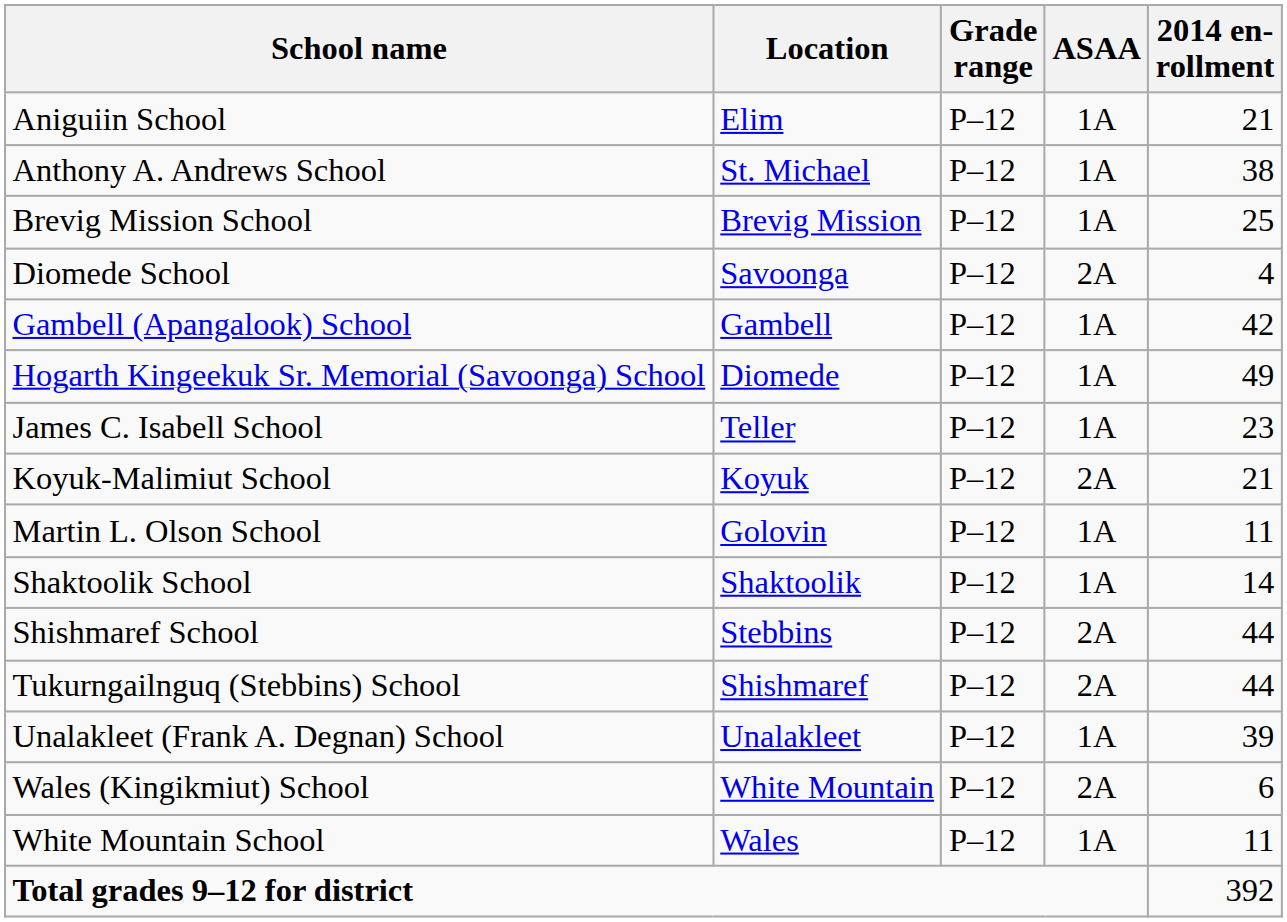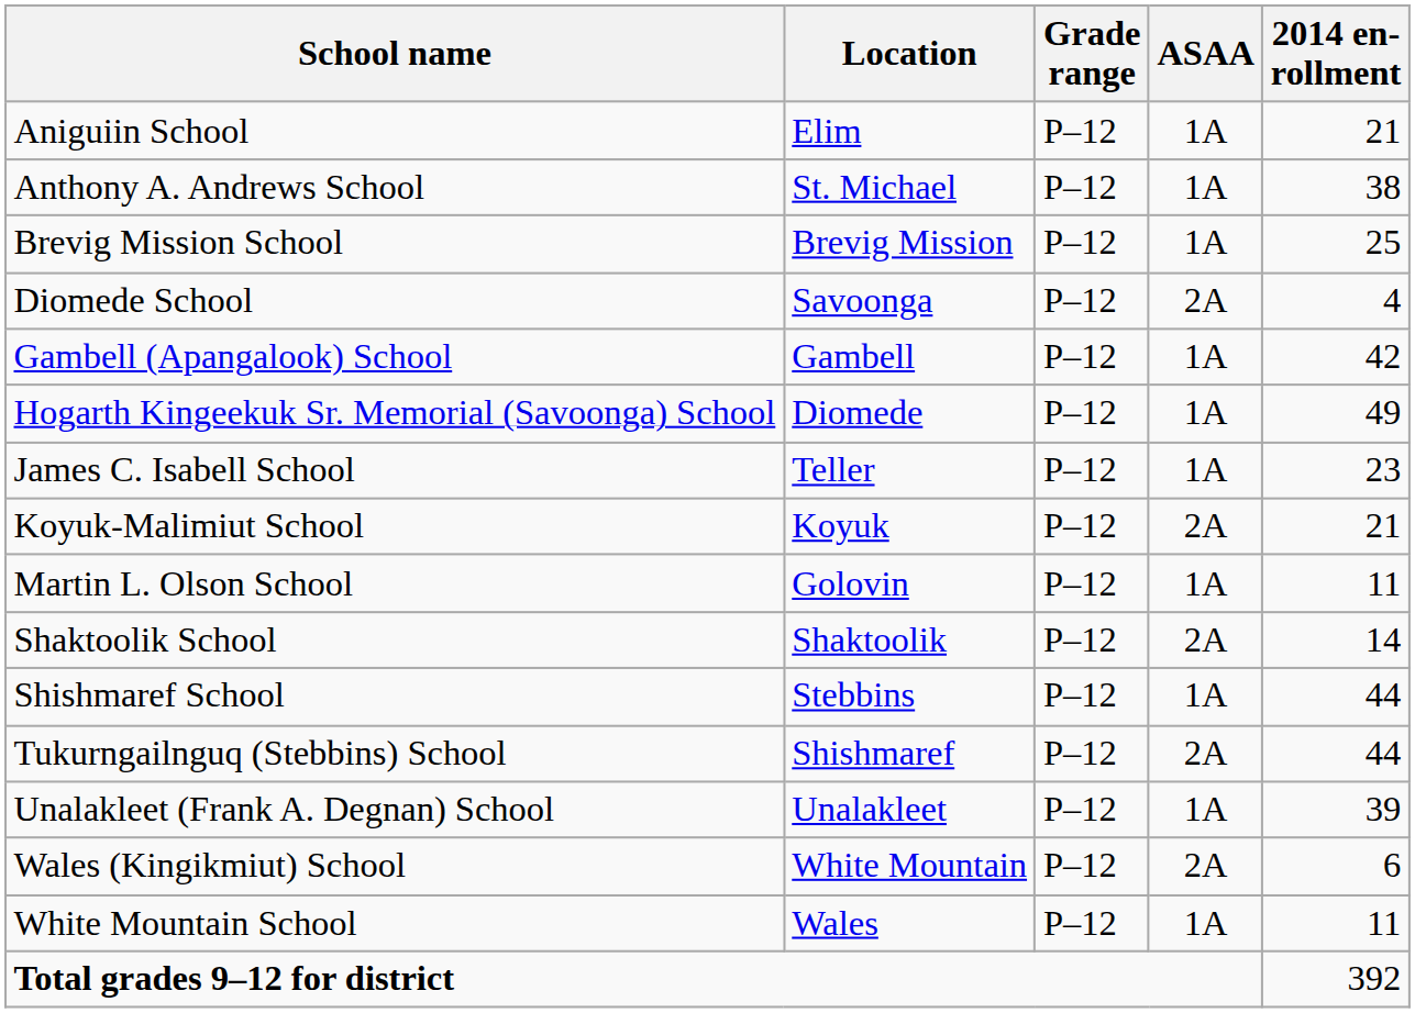 <table class="wikitable">
 <tr>
 <th>School name</th>
 <th>Location</th>
 <th>Grade<br>range</th>
 <th>ASAA</th>
 <th>2014 en-<br>rollment</th>
 </tr>
 <tr>
 <td>Aniguiin School</td>
 <td><a href='#'>Elim</a></td>
 <td>P–12</td>
 <td align="center">1A</td>
 <td align="right">21</td>
 </tr>
 <tr>
 <td>Anthony A. Andrews School</td>
 <td><a href='#'>St. Michael</a></td>
 <td>P–12</td>
 <td align="center">1A</td>
 <td align="right">38</td>
 </tr>
 <tr>
 <td>Brevig Mission School</td>
 <td><a href='#'>Brevig Mission</a></td>
 <td>P–12</td>
 <td align="center">1A</td>
 <td align="right">25</td>
 </tr>
 <tr>
 <td>Diomede School</td>
 <td><a href='#'>Savoonga</a></td>
 <td>P–12</td>
 <td align="center">2A</td>
 <td align="right">4</td>
 </tr>
 <tr>
 <td><a href='#'>Gambell (Apangalook) School</a></td>
 <td><a href='#'>Gambell</a></td>
 <td>P–12</td>
 <td align="center">1A</td>
 <td align="right">42</td>
 </tr>
 <tr>
 <td><a href='#'>Hogarth Kingeekuk Sr. Memorial (Savoonga) School</a></td>
 <td><a href='#'>Diomede</a></td>
 <td>P–12</td>
 <td align="center">1A</td>
 <td align="right">49</td>
 </tr>
 <tr>
 <td>James C. Isabell School</td>
 <td><a href='#'>Teller</a></td>
 <td>P–12</td>
 <td align="center">1A</td>
 <td align="right">23</td>
 </tr>
 <tr>
 <td>Koyuk-Malimiut School</td>
 <td><a href='#'>Koyuk</a></td>
 <td>P–12</td>
 <td align="center">2A</td>
 <td align="right">21</td>
 </tr>
 <tr>
 <td>Martin L. Olson School</td>
 <td><a href='#'>Golovin</a></td>
 <td>P–12</td>
 <td align="center">1A</td>
 <td align="right">11</td>
 </tr>
 <tr>
 <td>Shaktoolik School</td>
 <td><a href='#'>Shaktoolik</a></td>
 <td>P–12</td>
-<td align="center">1A</td>
+<td align="center">2A</td>
 <td align="right">14</td>
 </tr>
 <tr>
 <td>Shishmaref School</td>
 <td><a href='#'>Stebbins</a></td>
 <td>P–12</td>
-<td align="center">2A</td>
+<td align="center">1A</td>
 <td align="right">44</td>
 </tr>
 <tr>
 <td>Tukurngailnguq (Stebbins) School</td>
 <td><a href='#'>Shishmaref</a></td>
 <td>P–12</td>
 <td align="center">2A</td>
 <td align="right">44</td>
 </tr>
 <tr>
 <td>Unalakleet (Frank A. Degnan) School</td>
 <td><a href='#'>Unalakleet</a></td>
 <td>P–12</td>
 <td align="center">1A</td>
 <td align="right">39</td>
 </tr>
 <tr>
 <td>Wales (Kingikmiut) School</td>
 <td><a href='#'>White Mountain</a></td>
 <td>P–12</td>
 <td align="center">2A</td>
 <td align="right">6</td>
 </tr>
 <tr>
 <td>White Mountain School</td>
 <td><a href='#'>Wales</a></td>
 <td>P–12</td>
 <td align="center">1A</td>
 <td align="right">11</td>
 </tr>
 <tr>
 <td colspan="4"><strong>Total grades 9–12 for district</strong></td>
 <td align="right">392</td>
 </tr>
 </table>
